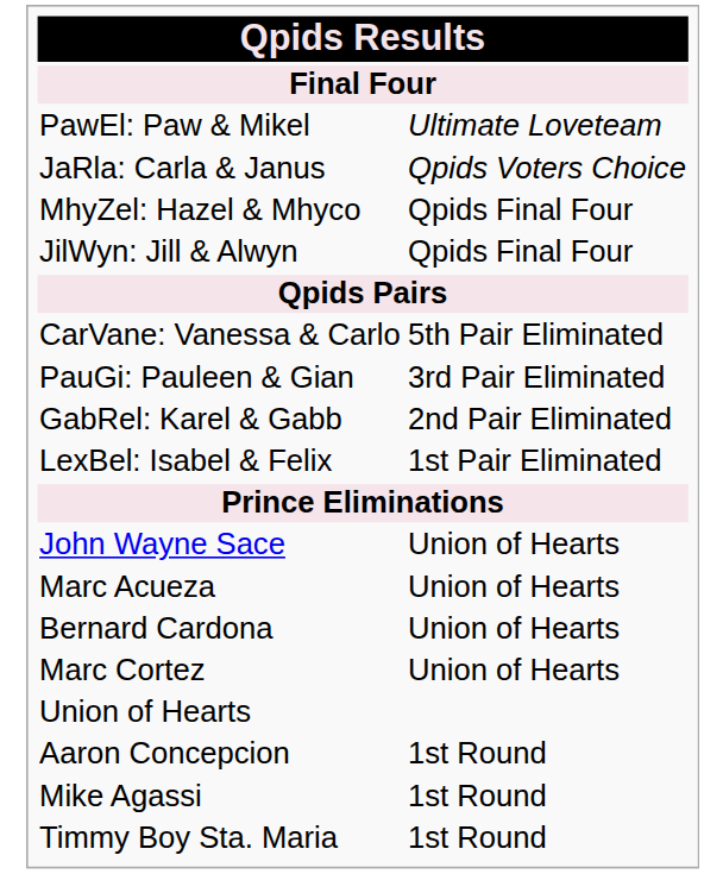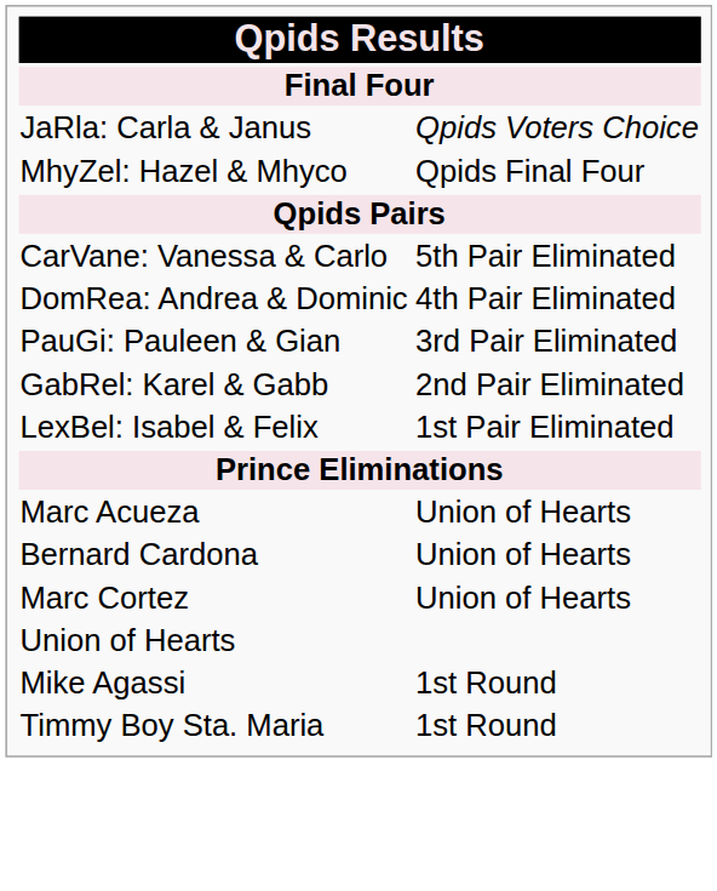 <table class="infobox">
 <tr>
 <th colspan=2 style="background:#000000; color:#f5e4e9; text-align:center; font-size:120%;">Qpids Results</th>
 </tr>
 <tr>
 <th colspan=2 style="background:#f5e4e9; text-align:center;">Final Four</th>
-</tr>
-<tr>
-<td>PawEl: Paw & Mikel</td>
-<td><em>Ultimate Loveteam</em></td>
 </tr>
 <tr>
 <td>JaRla: Carla & Janus</td>
 <td><em>Qpids Voters Choice</em></td>
 </tr>
 <tr>
 <td>MhyZel: Hazel & Mhyco</td>
 <td>Qpids Final Four</td>
 </tr>
 <tr>
-<td>JilWyn: Jill & Alwyn</td>
-<td>Qpids Final Four</td>
-</tr>
-<tr>
 <th colspan=2 style="background:#f5e4e9; text-align:center;">Qpids Pairs</th>
 </tr>
 <tr>
 <td>CarVane: Vanessa & Carlo</td>
 <td>5th Pair Eliminated</td>
+</tr>
+<tr>
+<td>DomRea: Andrea & Dominic</td>
+<td>4th Pair Eliminated</td>
 </tr>
 <tr>
 <td>PauGi: Pauleen & Gian</td>
 <td>3rd Pair Eliminated</td>
 </tr>
 <tr>
 <td>GabRel: Karel & Gabb</td>
 <td>2nd Pair Eliminated</td>
 </tr>
 <tr>
 <td>LexBel: Isabel & Felix</td>
 <td>1st Pair Eliminated</td>
 </tr>
 <tr>
 <th colspan=2 style="background:#f5e4e9; text-align:center;">Prince Eliminations</th>
 </tr>
 <tr>
-<td><a href='#'>John Wayne Sace</a></td>
-<td>Union of Hearts</td>
-</tr>
-<tr>
 <td>Marc Acueza</td>
 <td>Union of Hearts</td>
 </tr>
 <tr>
 <td>Bernard Cardona</td>
 <td>Union of Hearts</td>
 </tr>
 <tr>
 <td>Marc Cortez</td>
 <td>Union of Hearts</td>
 </tr>
 <tr>
 <td TJ Ramos]>Union of Hearts</td>
 </tr>
 <tr>
-<td>Aaron Concepcion</td>
-<td>1st Round</td>
-</tr>
-<tr>
 <td>Mike Agassi</td>
 <td>1st Round</td>
 </tr>
 <tr>
 <td>Timmy Boy Sta. Maria</td>
 <td>1st Round</td>
 </tr>
 </table>
